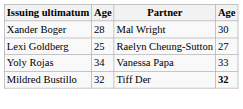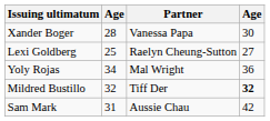 <table class= "wikitable sortable">
 <tr>
 <th nowrap="">Issuing ultimatum</th>
 <th>Age</th>
 <th>Partner</th>
 <th>Age</th>
 </tr>
 <tr>
 <td>Xander Boger</td>
 <td>28</td>
-<td>Mal Wright</td>
+<td>Vanessa Papa</td>
 <td>30</td>
 </tr>
 <tr>
 <td>Lexi Goldberg</td>
 <td>25</td>
 <td>Raelyn Cheung-Sutton</td>
 <td>27</td>
 </tr>
 <tr>
 <td>Yoly Rojas</td>
 <td>34</td>
-<td>Vanessa Papa</td>
-<td>33</td>
+<td>Mal Wright</td>
+<td>36</td>
 </tr>
 <tr>
 <td>Mildred Bustillo</td>
 <td>32</td>
 <td>Tiff Der</td>
 <td><strong>32</strong></td>
 </tr>
+<tr>
+<td>Sam Mark</td>
+<td>31</td>
+<td>Aussie Chau</td>
+<td>42</td>
+</tr>
 </table>
